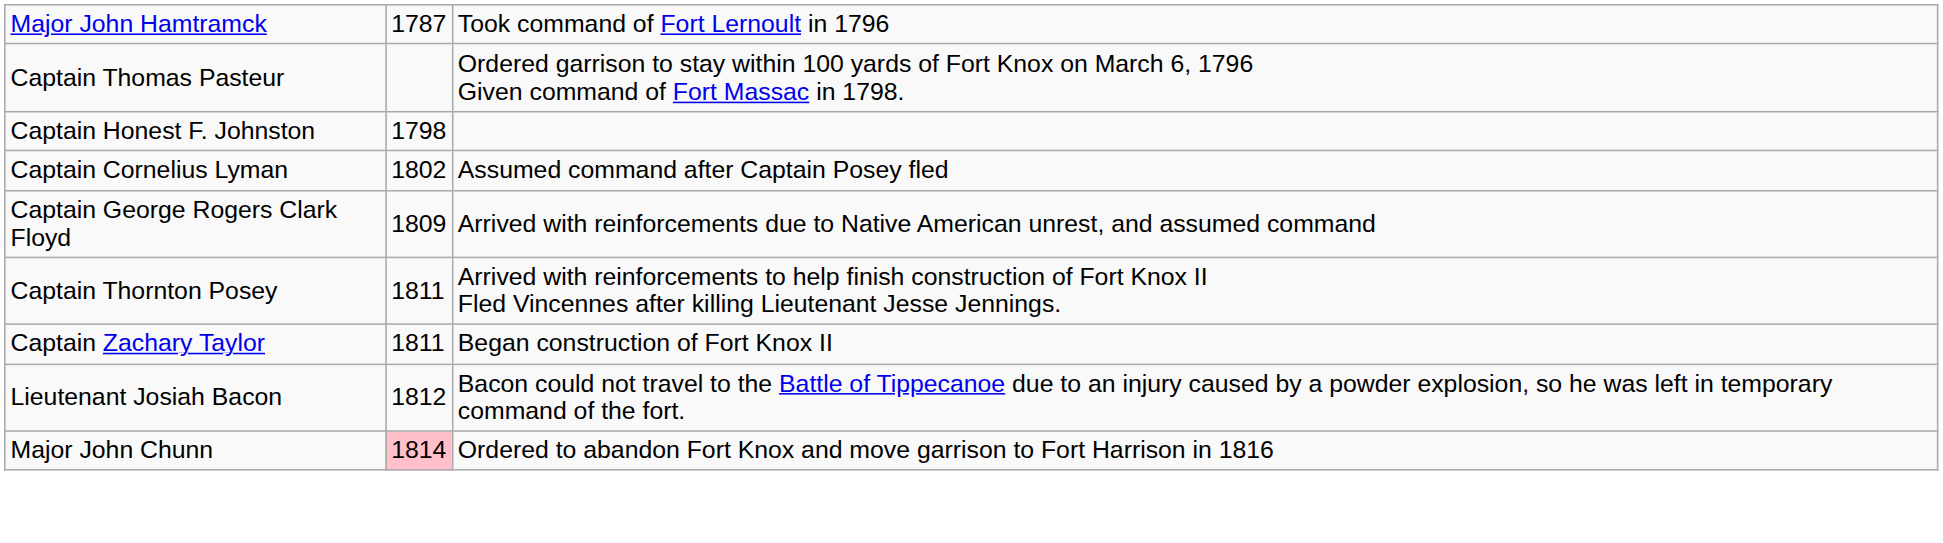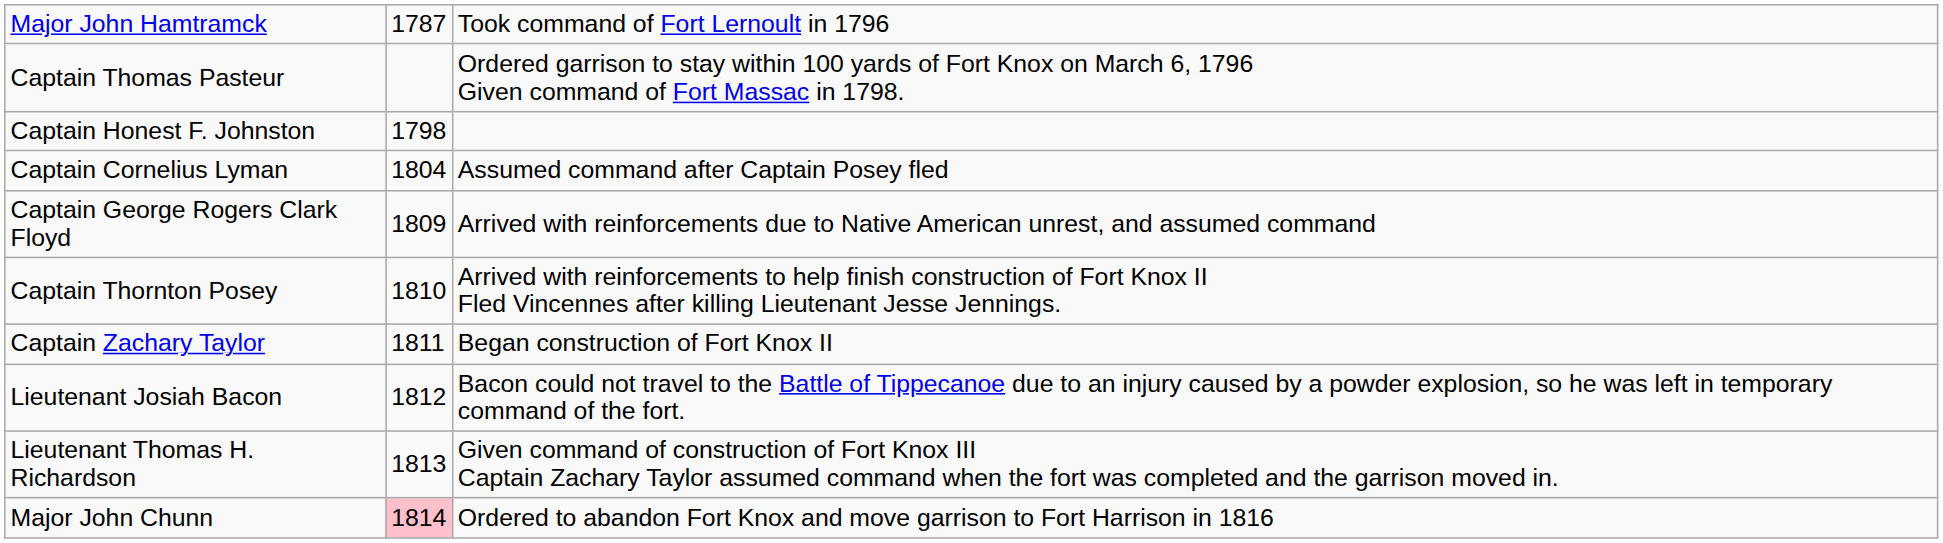 <table class="wikitable" !Name!!Command Date!!Notes>
 <tr>
 <td><a href='#'>Major John Hamtramck</a></td>
 <td>1787</td>
 <td>Took command of <a href='#'>Fort Lernoult</a> in 1796</td>
 </tr>
 <tr>
 <td>Captain Thomas Pasteur</td>
 <td></td>
 <td>Ordered garrison to stay within 100 yards of Fort Knox on March 6, 1796<br>Given command of <a href='#'>Fort Massac</a> in 1798.</td>
 </tr>
 <tr>
 <td>Captain Honest F. Johnston</td>
 <td>1798</td>
 <td></td>
 </tr>
 <tr>
 <td>Captain Cornelius Lyman</td>
-<td>1802</td>
+<td>1804</td>
 <td>Assumed command after Captain Posey fled</td>
 </tr>
 <tr>
 <td>Captain George Rogers Clark Floyd</td>
 <td>1809</td>
 <td>Arrived with reinforcements due to Native American unrest, and assumed command</td>
 </tr>
 <tr>
 <td>Captain Thornton Posey</td>
-<td>1811</td>
+<td>1810</td>
 <td>Arrived with reinforcements to help finish construction of Fort Knox II<br>Fled Vincennes after killing Lieutenant Jesse Jennings.</td>
 </tr>
 <tr>
 <td>Captain <a href='#'>Zachary Taylor</a></td>
 <td>1811</td>
 <td>Began construction of Fort Knox II</td>
 </tr>
 <tr>
 <td>Lieutenant Josiah Bacon</td>
 <td>1812</td>
 <td>Bacon could not travel to the <a href='#'>Battle of Tippecanoe</a> due to an injury caused by a powder explosion, so he was left in temporary command of the fort.</td>
 </tr>
 <tr>
+<td>Lieutenant Thomas H. Richardson</td>
+<td>1813</td>
+<td>Given command of construction of Fort Knox III<br>Captain Zachary Taylor assumed command when the fort was completed and the garrison moved in.</td>
+</tr>
+<tr>
 <td>Major John Chunn</td>
 <td style="background: pink;">1814</td>
 <td>Ordered to abandon Fort Knox and move garrison to Fort Harrison in 1816</td>
 </tr>
 </table>
